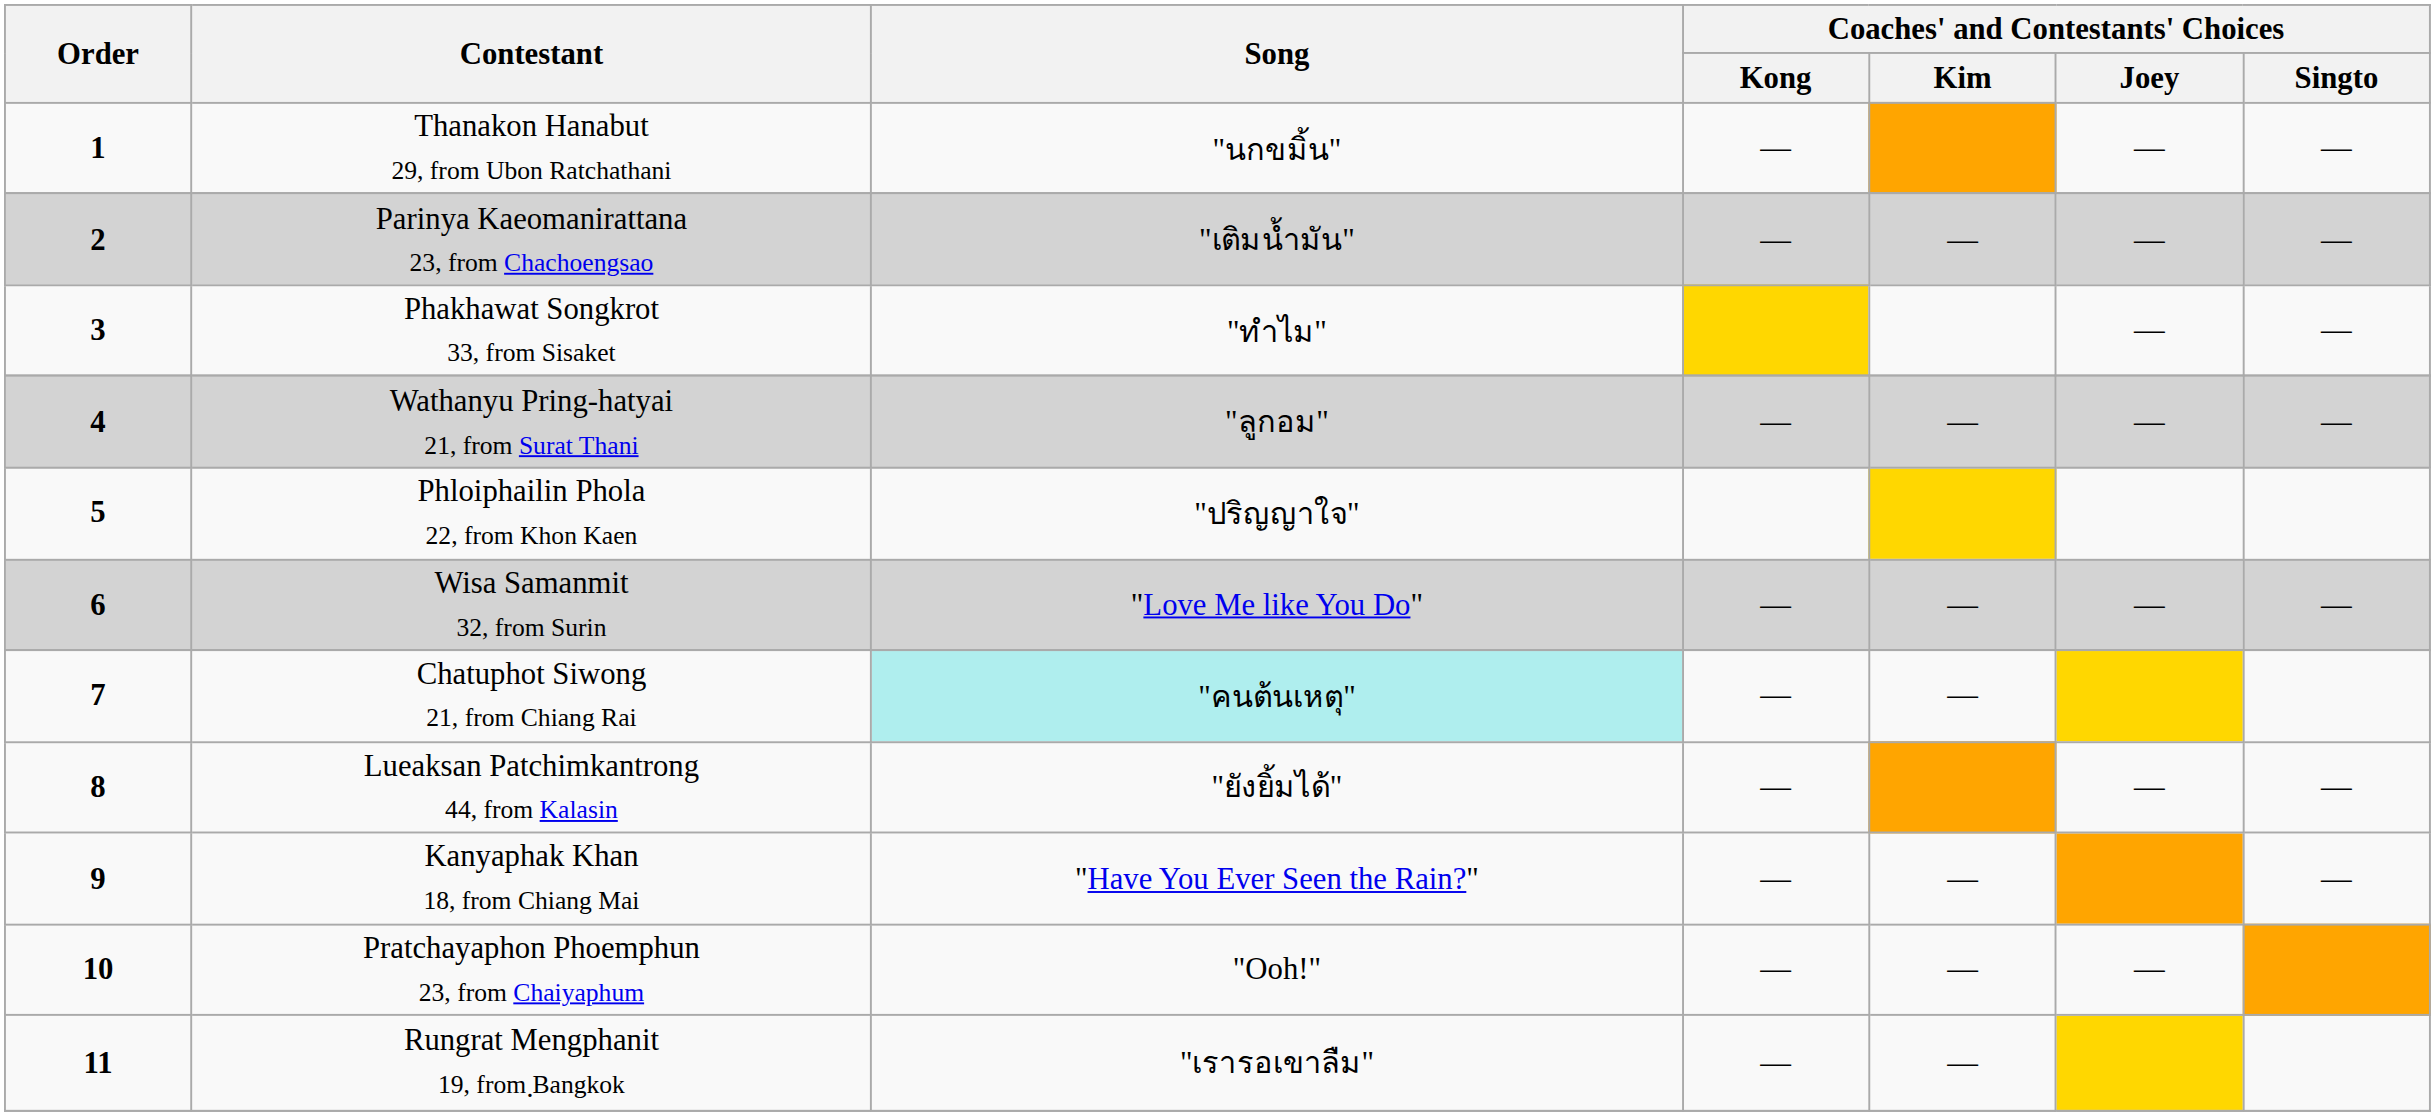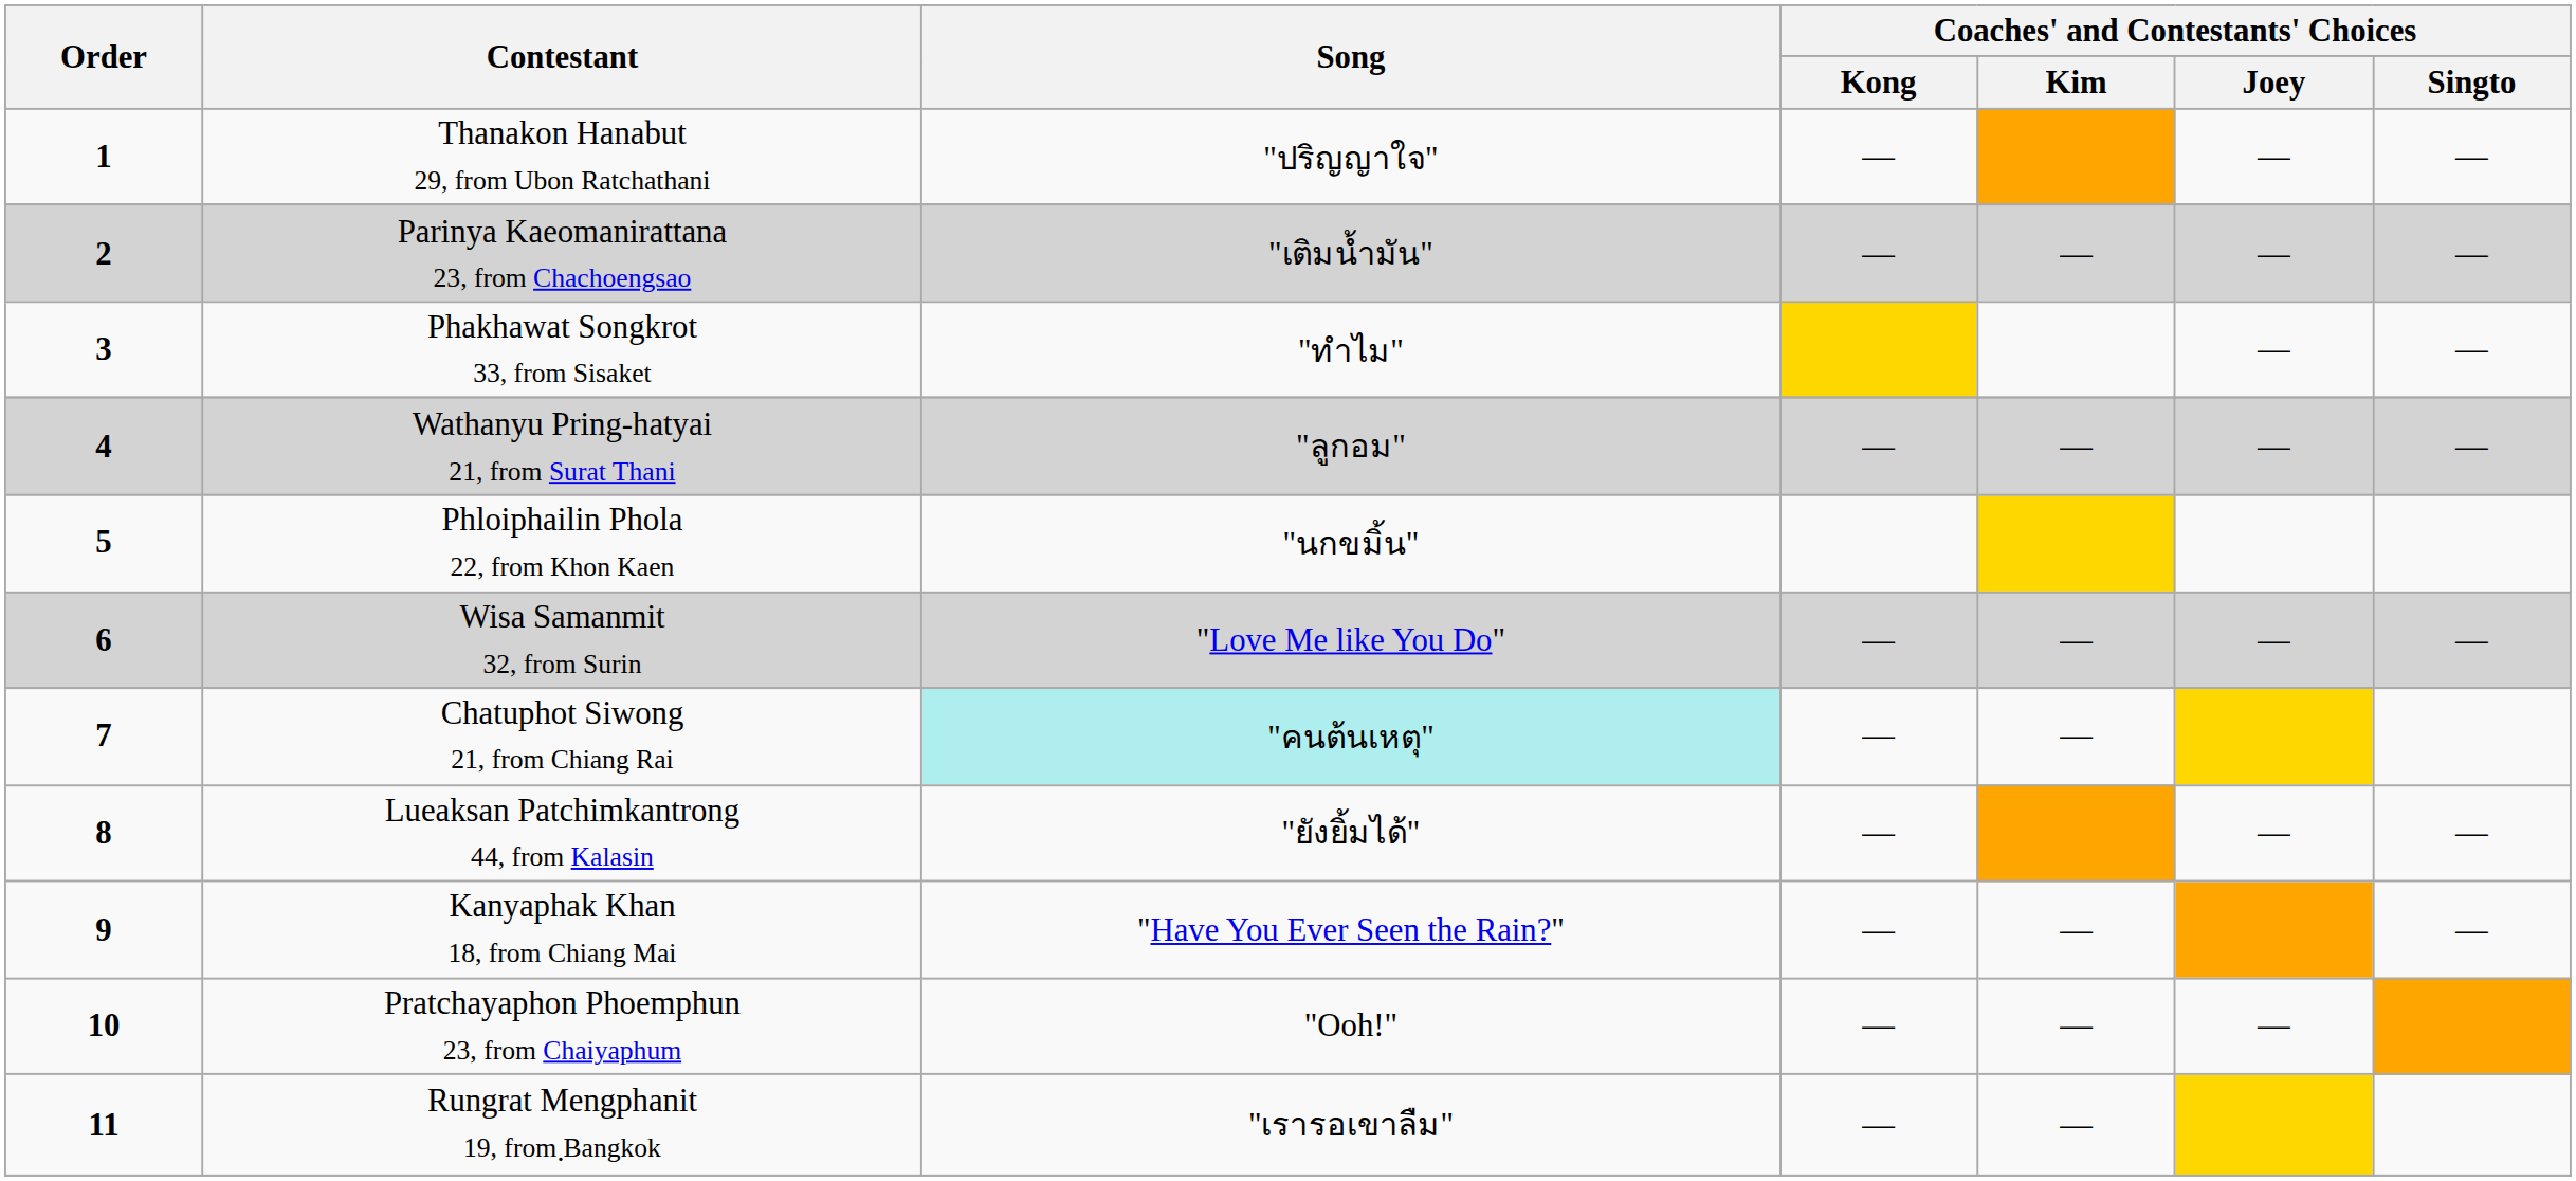 <table class="wikitable" style="text-align:center; width:100%;">
 <tr>
 <th rowspan=2>Order</th>
 <th rowspan=2>Contestant</th>
 <th rowspan=2>Song</th>
 <th colspan=4>Coaches' and Contestants' Choices</th>
 </tr>
 <tr>
 <th width="90">Kong</th>
 <th width="90">Kim</th>
 <th width="90">Joey</th>
 <th width="90">Singto</th>
 </tr>
 <tr>
 <td style="text-align:center"><strong>1</strong></td>
 <td>Thanakon Hanabut<br><sub>29, from Ubon Ratchathani</sub></td>
-<td>"นกขมิ้น"</td>
+<td>"ปริญญาใจ"</td>
 <td style="text-align:center;">—</td>
 <td style="background:orange;text-align:center;"></td>
 <td style="text-align:center;">—</td>
 <td style="text-align:center;">—</td>
 </tr>
 <tr>
 </tr>
 <tr bgcolor=lightgrey>
 <td style="text-align:center"><strong>2</strong></td>
 <td>Parinya Kaeomanirattana<br><sub>23, from <a href='#'>Chachoengsao</a></sub></td>
 <td>"เติมน้ำมัน"</td>
 <td style="text-align:center;">—</td>
 <td style="text-align:center;">—</td>
 <td style="text-align:center;">—</td>
 <td style="text-align:center;">—</td>
 </tr>
 <tr>
 <td style="text-align:center"><strong>3</strong></td>
 <td>Phakhawat Songkrot<br><sub>33, from Sisaket</sub></td>
 <td>"ทำไม"</td>
 <td style="background:gold;text-align:center;"></td>
 <td style="text-align:center;"></td>
 <td style="text-align:center;">—</td>
 <td style="text-align:center;">—</td>
 </tr>
 <tr>
 </tr>
 <tr bgcolor=lightgrey>
 <td style="text-align:center"><strong>4</strong></td>
 <td>Wathanyu Pring-hatyai<br><sub>21, from <a href='#'>Surat Thani</a></sub></td>
 <td>"ลูกอม"</td>
 <td style="text-align:center;">—</td>
 <td style="text-align:center;">—</td>
 <td style="text-align:center;">—</td>
 <td style="text-align:center;">—</td>
 </tr>
 <tr>
 <td style="text-align:center"><strong>5</strong></td>
 <td>Phloiphailin Phola<br><sub>22, from Khon Kaen</sub></td>
-<td>"ปริญญาใจ"</td>
+<td>"นกขมิ้น"</td>
 <td style="text-align:center;"></td>
 <td style="background:gold;text-align:center;"></td>
 <td style="text-align:center;"></td>
 <td style="text-align:center;"></td>
 </tr>
 <tr bgcolor=lightgrey>
 <td style="text-align:center"><strong>6</strong></td>
 <td>Wisa Samanmit<br><sub>32, from Surin</sub></td>
 <td>"<a href='#'>Love Me like You Do</a>"</td>
 <td style="text-align:center;">—</td>
 <td style="text-align:center;">—</td>
 <td style="text-align:center;">—</td>
 <td style="text-align:center;">—</td>
 </tr>
 <tr>
 </tr>
 <tr>
 <td style="text-align:center"><strong>7</strong></td>
 <td>Chatuphot Siwong<br><sub>21, from Chiang Rai</sub></td>
 <td style="background: paleturquoise;">"คนต้นเหตุ"</td>
 <td style="text-align:center;">—</td>
 <td style="text-align:center;">—</td>
 <td style="background:gold;text-align:center;"></td>
 <td style="text-align:center;"></td>
 </tr>
 <tr>
 <td style="text-align:center"><strong>8</strong></td>
 <td>Lueaksan Patchimkantrong<br><sub>44, from <a href='#'>Kalasin</a></sub></td>
 <td>"ยังยิ้มได้"</td>
 <td style="text-align:center;">—</td>
 <td style="background:orange;text-align:center;"></td>
 <td style="text-align:center;">—</td>
 <td style="text-align:center;">—</td>
 </tr>
 <tr>
 <td style="text-align:center"><strong>9</strong></td>
 <td>Kanyaphak Khan<br><sub>18, from Chiang Mai</sub></td>
 <td>"<a href='#'>Have You Ever Seen the Rain?</a>"</td>
 <td style="text-align:center;">—</td>
 <td style="text-align:center;">—</td>
 <td style="background:orange;text-align:center;"></td>
 <td style="text-align:center;">—</td>
 </tr>
 <tr>
 <td style="text-align:center"><strong>10</strong></td>
 <td>Pratchayaphon Phoemphun<br><sub>23, from <a href='#'>Chaiyaphum</a></sub></td>
 <td>"Ooh!"</td>
 <td style="text-align:center;">—</td>
 <td style="text-align:center;">—</td>
 <td style="text-align:center;">—</td>
 <td style="background:orange;text-align:center;"></td>
 </tr>
 <tr>
 <td style="text-align:center"><strong>11</strong></td>
 <td>Rungrat Mengphanit<br><sub>19, from ฺBangkok</sub></td>
 <td>"เรารอเขาลืม"</td>
 <td style="text-align:center;">—</td>
 <td style="text-align:center;">—</td>
 <td style="background:gold;text-align:center;"></td>
 <td style="text-align:center;"></td>
 </tr>
 <tr>
 </tr>
 </table>
